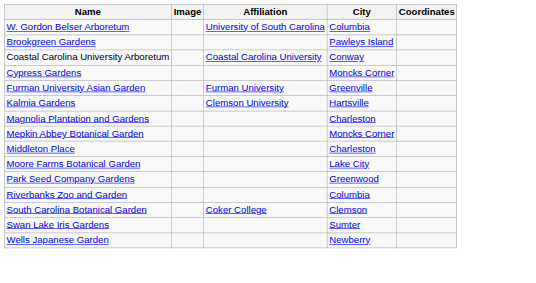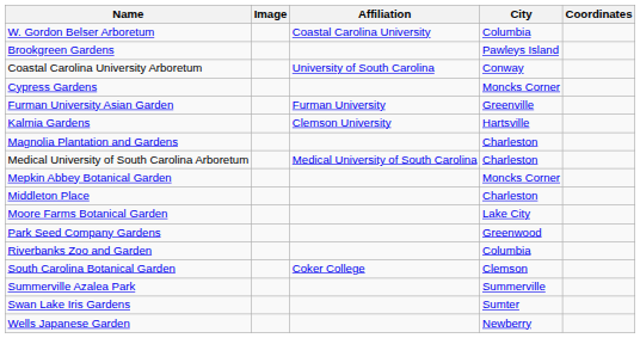 <table class="sortable wikitable">
 <tr>
 <th scope="col">Name</th>
 <th scope="col">Image</th>
 <th scope="col">Affiliation</th>
 <th scope="col">City</th>
 <th scope="col">Coordinates</th>
 </tr>
 <tr>
 <td><a href='#'>W. Gordon Belser Arboretum</a></td>
 <td></td>
-<td><a href='#'>University of South Carolina</a></td>
+<td><a href='#'>Coastal Carolina University</a></td>
 <td><a href='#'>Columbia</a></td>
 <td></td>
 </tr>
 <tr>
 <td><a href='#'>Brookgreen Gardens</a></td>
 <td></td>
 <td></td>
 <td><a href='#'>Pawleys Island</a></td>
 <td></td>
 </tr>
 <tr>
 <td>Coastal Carolina University Arboretum</td>
 <td></td>
-<td><a href='#'>Coastal Carolina University</a></td>
+<td><a href='#'>University of South Carolina</a></td>
 <td><a href='#'>Conway</a></td>
 <td></td>
 </tr>
 <tr>
 <td><a href='#'>Cypress Gardens</a></td>
 <td></td>
 <td></td>
 <td><a href='#'>Moncks Corner</a></td>
 <td></td>
 </tr>
 <tr>
 <td><a href='#'>Furman University Asian Garden</a></td>
 <td></td>
 <td><a href='#'>Furman University</a></td>
 <td><a href='#'>Greenville</a></td>
 <td></td>
 </tr>
 <tr>
 <td><a href='#'>Kalmia Gardens</a></td>
 <td></td>
 <td><a href='#'>Clemson University</a></td>
 <td><a href='#'>Hartsville</a></td>
 <td></td>
 </tr>
 <tr>
 <td><a href='#'>Magnolia Plantation and Gardens</a></td>
 <td></td>
 <td></td>
+<td><a href='#'>Charleston</a></td>
+<td></td>
+</tr>
+<tr>
+<td>Medical University of South Carolina Arboretum </td>
+<td></td>
+<td><a href='#'>Medical University of South Carolina</a></td>
 <td><a href='#'>Charleston</a></td>
 <td></td>
 </tr>
 <tr>
 <td><a href='#'>Mepkin Abbey Botanical Garden</a></td>
 <td></td>
 <td></td>
 <td><a href='#'>Moncks Corner</a></td>
 <td></td>
 </tr>
 <tr>
 <td><a href='#'>Middleton Place</a></td>
 <td></td>
 <td></td>
 <td><a href='#'>Charleston</a></td>
 <td></td>
 </tr>
 <tr>
 <td><a href='#'>Moore Farms Botanical Garden</a></td>
 <td></td>
 <td></td>
 <td><a href='#'>Lake City</a></td>
 <td></td>
 </tr>
 <tr>
 <td><a href='#'>Park Seed Company Gardens</a></td>
 <td></td>
 <td></td>
 <td><a href='#'>Greenwood</a></td>
 <td></td>
 </tr>
 <tr>
 <td><a href='#'>Riverbanks Zoo and Garden</a></td>
 <td></td>
 <td></td>
 <td><a href='#'>Columbia</a></td>
 <td></td>
 </tr>
 <tr>
 <td><a href='#'>South Carolina Botanical Garden</a></td>
 <td></td>
 <td><a href='#'>Coker College</a></td>
 <td><a href='#'>Clemson</a></td>
 <td></td>
 </tr>
 <tr>
+<td><a href='#'>Summerville Azalea Park</a></td>
+<td></td>
+<td></td>
+<td><a href='#'>Summerville</a></td>
+<td></td>
+</tr>
+<tr>
 <td><a href='#'>Swan Lake Iris Gardens</a></td>
 <td></td>
 <td></td>
 <td><a href='#'>Sumter</a></td>
 <td></td>
 </tr>
 <tr>
 <td><a href='#'>Wells Japanese Garden</a></td>
 <td></td>
 <td></td>
 <td><a href='#'>Newberry</a></td>
 <td></td>
 </tr>
 </table>
